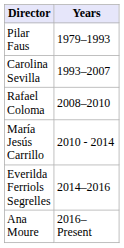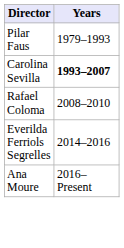 <table border="0" style="background:#ffffff" align="top" class="sortable wikitable">
 <tr>
 <th width="60 px" style="background:Lavender; color:Black">Director</th>
 <th width="80 px" style="background:Lavender; color:Black">Years</th>
 </tr>
 <tr>
 <td>Pilar Faus</td>
 <td>1979–1993</td>
 </tr>
 <tr>
 <td>Carolina Sevilla</td>
-<td>1993–2007</td>
+<td><strong>1993–2007</strong></td>
 </tr>
 <tr>
 <td>Rafael Coloma</td>
 <td>2008–2010</td>
-</tr>
-<tr>
-<td>María Jesús Carrillo</td>
-<td>2010 - 2014</td>
 </tr>
 <tr>
 <td>Everilda Ferriols Segrelles</td>
 <td>2014–2016</td>
 </tr>
 <tr>
 <td>Ana Moure</td>
 <td>2016–Present</td>
 </tr>
 </table>
